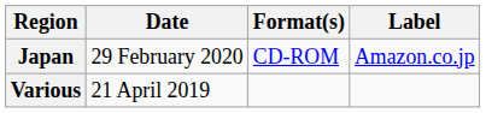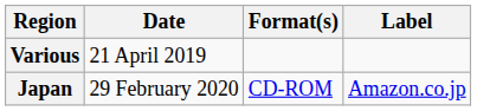 <table class="wikitable plainrowheaders" border="1">
 <tr>
 <th scope="col">Region</th>
 <th scope="col">Date</th>
 <th scope="col">Format(s)</th>
 <th scope="col">Label</th>
 </tr>
 <tr>
+<th scope="row" rowspan="1">Various</th>
+<td>21 April 2019</td>
+<td></td>
+<td></td>
+</tr>
+<tr>
 <th scope="row">Japan</th>
 <td>29 February 2020</td>
 <td><a href='#'>CD-ROM</a></td>
 <td><a href='#'>Amazon.co.jp</a></td>
 </tr>
-<tr>
-<th scope="row" rowspan="1">Various</th>
-<td>21 April 2019</td>
-<td></td>
-<td></td>
-</tr>
 </table>
